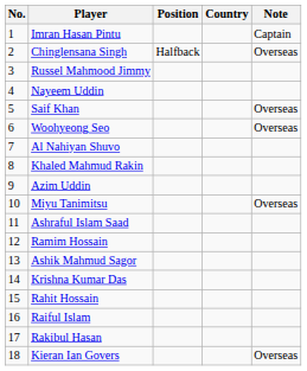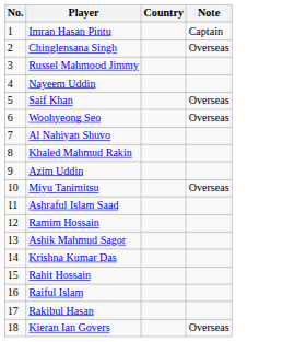 <table class="wikitable">
 <tr>
 <th>No.</th>
 <th>Player</th>
-<th>Position</th>
 <th>Country</th>
 <th>Note</th>
 </tr>
 <tr>
 <td>1</td>
 <td><a href='#'>Imran Hasan Pintu</a></td>
 <td></td>
-<td></td>
 <td>Captain</td>
 </tr>
 <tr>
 <td>2</td>
 <td><a href='#'>Chinglensana Singh</a></td>
-<td>Halfback</td>
 <td></td>
 <td>Overseas</td>
 </tr>
 <tr>
 <td>3</td>
 <td><a href='#'>Russel Mahmood Jimmy</a></td>
 <td></td>
 <td></td>
-<td></td>
 </tr>
 <tr>
 <td>4</td>
 <td><a href='#'>Nayeem Uddin</a></td>
-<td></td>
 <td></td>
 <td></td>
 </tr>
 <tr>
 <td>5</td>
 <td><a href='#'>Saif Khan</a></td>
 <td></td>
-<td></td>
 <td>Overseas</td>
 </tr>
 <tr>
 <td>6</td>
 <td><a href='#'>Woohyeong Seo</a></td>
-<td></td>
 <td></td>
 <td>Overseas</td>
 </tr>
 <tr>
 <td>7</td>
 <td><a href='#'>Al Nahiyan Shuvo</a></td>
 <td></td>
 <td></td>
-<td></td>
 </tr>
 <tr>
 <td>8</td>
 <td><a href='#'>Khaled Mahmud Rakin</a></td>
-<td></td>
 <td></td>
 <td></td>
 </tr>
 <tr>
 <td>9</td>
 <td><a href='#'>Azim Uddin</a></td>
 <td></td>
 <td></td>
-<td></td>
 </tr>
 <tr>
 <td>10</td>
 <td><a href='#'>Miyu Tanimitsu</a></td>
-<td></td>
 <td></td>
 <td>Overseas</td>
 </tr>
 <tr>
 <td>11</td>
 <td><a href='#'>Ashraful Islam Saad</a></td>
 <td></td>
 <td></td>
-<td></td>
 </tr>
 <tr>
 <td>12</td>
 <td><a href='#'>Ramim Hossain</a></td>
-<td></td>
 <td></td>
 <td></td>
 </tr>
 <tr>
 <td>13</td>
 <td><a href='#'>Ashik Mahmud Sagor</a></td>
 <td></td>
 <td></td>
-<td></td>
 </tr>
 <tr>
 <td>14</td>
 <td><a href='#'>Krishna Kumar Das</a></td>
-<td></td>
 <td></td>
 <td></td>
 </tr>
 <tr>
 <td>15</td>
 <td><a href='#'>Rahit Hossain</a></td>
 <td></td>
 <td></td>
-<td></td>
 </tr>
 <tr>
 <td>16</td>
 <td><a href='#'>Raiful Islam</a></td>
-<td></td>
 <td></td>
 <td></td>
 </tr>
 <tr>
 <td>17</td>
 <td><a href='#'>Rakibul Hasan</a></td>
 <td></td>
 <td></td>
-<td></td>
 </tr>
 <tr>
 <td>18</td>
 <td><a href='#'>Kieran Ian Govers</a></td>
 <td></td>
-<td></td>
 <td>Overseas</td>
 </tr>
 </table>
